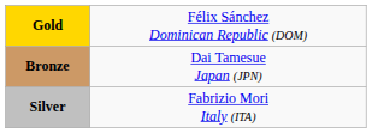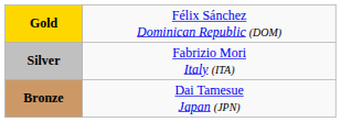 <table class="wikitable" style=" text-align:center; font-size:110%;" width="35%">
 <tr>
 <td bgcolor="gold"><strong>Gold</strong></td>
 <td> <a href='#'>Félix Sánchez</a><br><em><a href='#'>Dominican Republic</a> <small>(DOM)</small></em></td>
 </tr>
 <tr>
+<td bgcolor="silver"><strong>Silver</strong></td>
+<td> <a href='#'>Fabrizio Mori</a><br><em><a href='#'>Italy</a> <small>(ITA)</small></em></td>
+</tr>
+<tr>
 <td bgcolor="CC9966"><strong>Bronze</strong></td>
 <td> <a href='#'>Dai Tamesue</a><br><em><a href='#'>Japan</a> <small>(JPN)</small></em></td>
 </tr>
-<tr>
-<td bgcolor="silver"><strong>Silver</strong></td>
-<td> <a href='#'>Fabrizio Mori</a><br><em><a href='#'>Italy</a> <small>(ITA)</small></em></td>
-</tr>
 </table>
